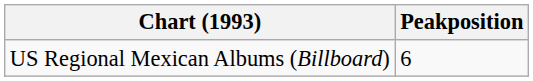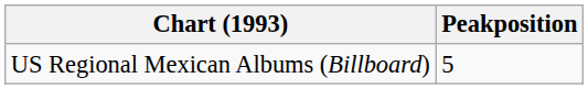 <table class="wikitable">
 <tr>
 <th>Chart (1993)</th>
 <th>Peakposition</th>
 </tr>
 <tr>
 <td>US Regional Mexican Albums (<em>Billboard</em>)</td>
-<td>6</td>
+<td>5</td>
 </tr>
 </table>
